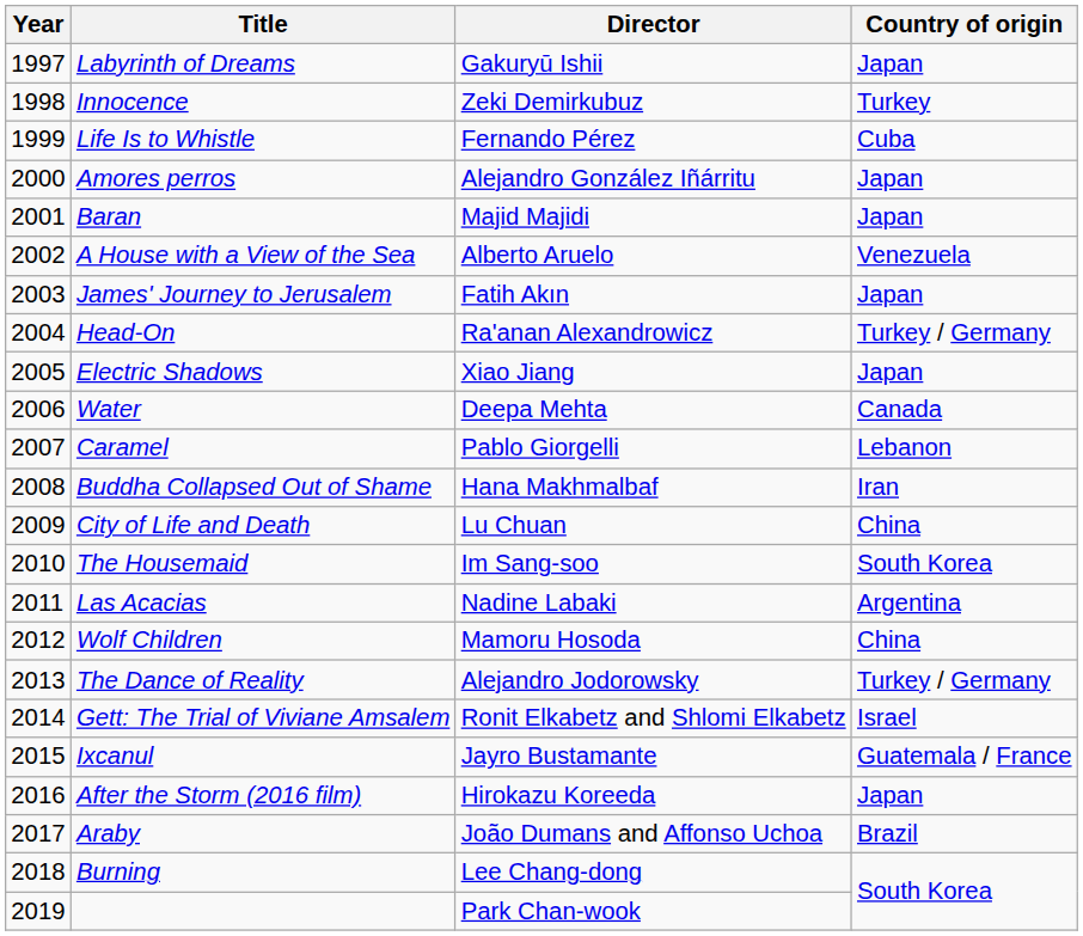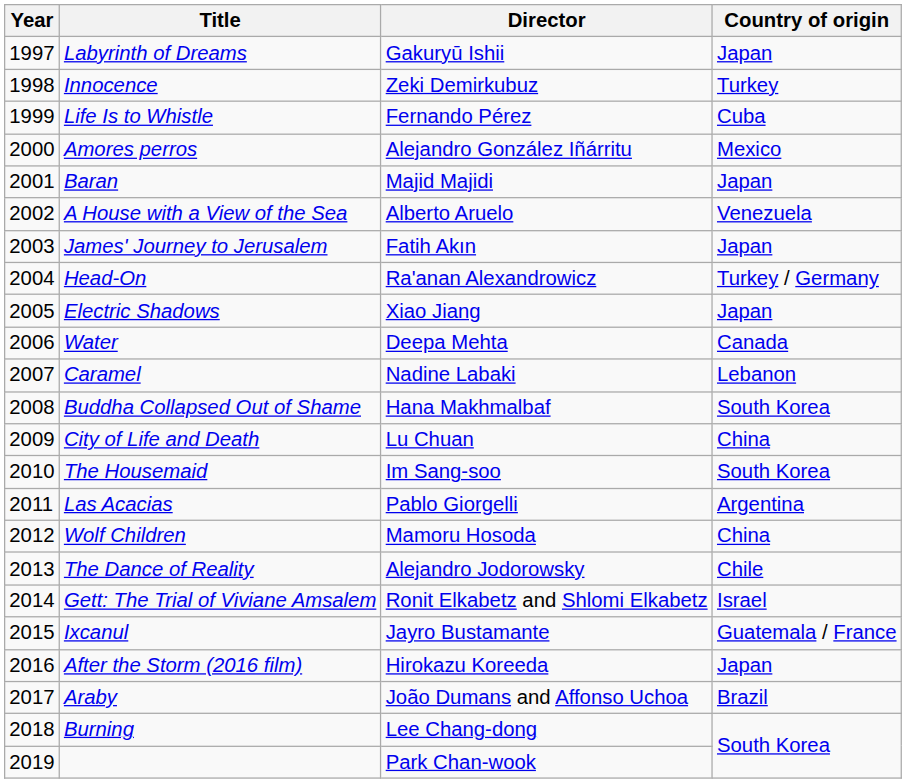 <table class="wikitable">
 <tr>
 <th>Year</th>
 <th>Title</th>
 <th>Director</th>
 <th>Country of origin</th>
 </tr>
 <tr>
 <td>1997</td>
 <td><em><a href='#'>Labyrinth of Dreams</a></em></td>
 <td><a href='#'>Gakuryū Ishii</a></td>
 <td><a href='#'>Japan</a></td>
 </tr>
 <tr>
 <td>1998</td>
 <td><em><a href='#'>Innocence</a></em></td>
 <td><a href='#'>Zeki Demirkubuz</a></td>
 <td><a href='#'>Turkey</a></td>
 </tr>
 <tr>
 <td>1999</td>
 <td><em><a href='#'>Life Is to Whistle</a></em></td>
 <td><a href='#'>Fernando Pérez</a></td>
 <td><a href='#'>Cuba</a></td>
 </tr>
 <tr>
 <td>2000</td>
 <td><em><a href='#'>Amores perros</a></em></td>
 <td><a href='#'>Alejandro González Iñárritu</a></td>
-<td><a href='#'>Japan</a></td>
+<td><a href='#'>Mexico</a></td>
 </tr>
 <tr>
 <td>2001</td>
 <td><em><a href='#'>Baran</a></em></td>
 <td><a href='#'>Majid Majidi</a></td>
 <td><a href='#'>Japan</a></td>
 </tr>
 <tr>
 <td>2002</td>
 <td><em><a href='#'>A House with a View of the Sea</a></em></td>
 <td><a href='#'>Alberto Aruelo</a></td>
 <td><a href='#'>Venezuela</a></td>
 </tr>
 <tr>
 <td>2003</td>
 <td><em><a href='#'>James' Journey to Jerusalem</a></em></td>
 <td><a href='#'>Fatih Akın</a></td>
 <td><a href='#'>Japan</a></td>
 </tr>
 <tr>
 <td>2004</td>
 <td><em><a href='#'>Head-On</a></em></td>
 <td><a href='#'>Ra'anan Alexandrowicz</a></td>
 <td><a href='#'>Turkey</a> / <a href='#'>Germany</a></td>
 </tr>
 <tr>
 <td>2005</td>
 <td><em><a href='#'>Electric Shadows</a></em></td>
 <td><a href='#'>Xiao Jiang</a></td>
 <td><a href='#'>Japan</a></td>
 </tr>
 <tr>
 <td>2006</td>
 <td><em><a href='#'>Water</a></em></td>
 <td><a href='#'>Deepa Mehta</a></td>
 <td><a href='#'>Canada</a></td>
 </tr>
 <tr>
 <td>2007</td>
 <td><em><a href='#'>Caramel</a></em></td>
-<td><a href='#'>Pablo Giorgelli</a></td>
+<td><a href='#'>Nadine Labaki</a></td>
 <td><a href='#'>Lebanon</a></td>
 </tr>
 <tr>
 <td>2008</td>
 <td><em><a href='#'>Buddha Collapsed Out of Shame</a></em></td>
 <td><a href='#'>Hana Makhmalbaf</a></td>
-<td><a href='#'>Iran</a></td>
+<td><a href='#'>South Korea</a></td>
 </tr>
 <tr>
 <td>2009</td>
 <td><em><a href='#'>City of Life and Death</a></em></td>
 <td><a href='#'>Lu Chuan</a></td>
 <td><a href='#'>China</a></td>
 </tr>
 <tr>
 <td>2010</td>
 <td><em><a href='#'>The Housemaid</a></em></td>
 <td><a href='#'>Im Sang-soo</a></td>
 <td><a href='#'>South Korea</a></td>
 </tr>
 <tr>
 <td>2011</td>
 <td><em><a href='#'>Las Acacias</a></em></td>
-<td><a href='#'>Nadine Labaki</a></td>
+<td><a href='#'>Pablo Giorgelli</a></td>
 <td><a href='#'>Argentina</a></td>
 </tr>
 <tr>
 <td>2012</td>
 <td><em><a href='#'>Wolf Children</a></em></td>
 <td><a href='#'>Mamoru Hosoda</a></td>
 <td><a href='#'>China</a></td>
 </tr>
 <tr>
 <td>2013</td>
 <td><em><a href='#'>The Dance of Reality</a></em></td>
 <td><a href='#'>Alejandro Jodorowsky</a></td>
-<td><a href='#'>Turkey</a> / <a href='#'>Germany</a></td>
+<td><a href='#'>Chile</a></td>
 </tr>
 <tr>
 <td>2014</td>
 <td><em><a href='#'>Gett: The Trial of Viviane Amsalem</a></em></td>
 <td><a href='#'>Ronit Elkabetz</a> and <a href='#'>Shlomi Elkabetz</a></td>
 <td><a href='#'>Israel</a></td>
 </tr>
 <tr>
 <td>2015</td>
 <td><em><a href='#'>Ixcanul</a></em></td>
 <td><a href='#'>Jayro Bustamante</a></td>
 <td><a href='#'>Guatemala</a> / <a href='#'>France</a></td>
 </tr>
 <tr>
 <td>2016</td>
 <td><em><a href='#'>After the Storm (2016 film)</a></em></td>
 <td><a href='#'>Hirokazu Koreeda</a></td>
 <td><a href='#'>Japan</a></td>
 </tr>
 <tr>
 <td>2017</td>
 <td><em><a href='#'>Araby</a></em></td>
 <td><a href='#'>João Dumans</a> and <a href='#'>Affonso Uchoa</a></td>
 <td><a href='#'>Brazil</a></td>
 </tr>
 <tr>
 <td>2018</td>
 <td><em><a href='#'>Burning</a></em></td>
 <td><a href='#'>Lee Chang-dong</a></td>
 <td rowspan=2><a href='#'>South Korea</a></td>
 </tr>
 <tr>
 <td>2019</td>
 <td></td>
 <td><a href='#'>Park Chan-wook</a></td>
 </tr>
 </table>
